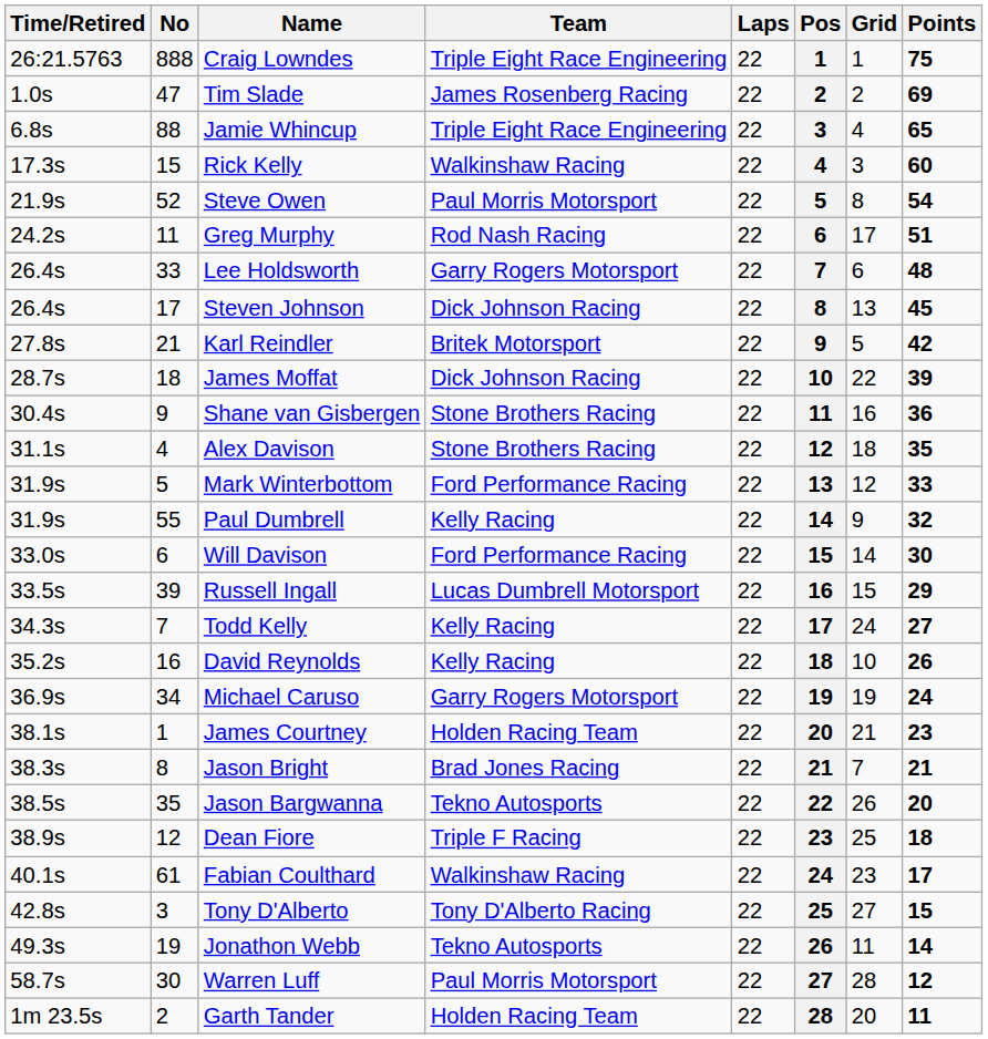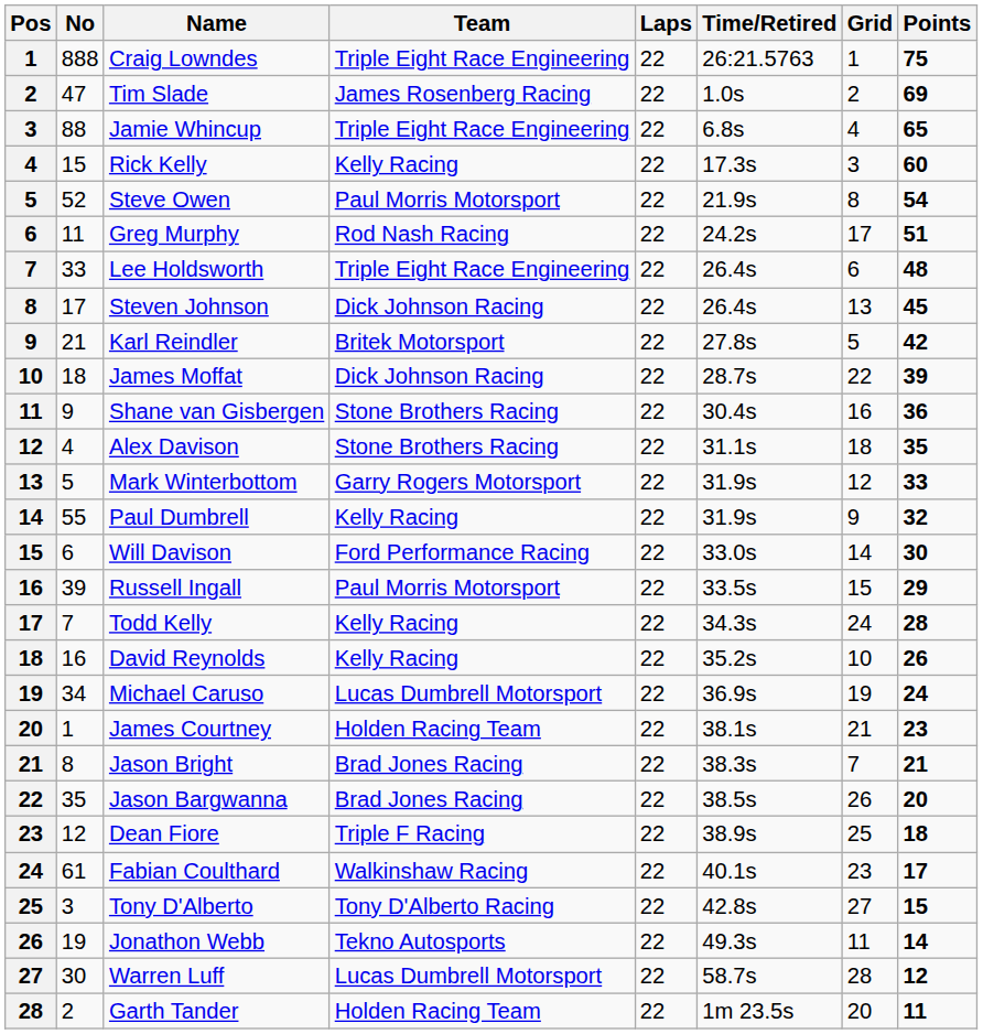 <table class="wikitable" style="font-size: 95%;">
 <tr>
-<th>Time/Retired</th>
+<th>Pos</th>
 <th>No</th>
 <th>Name</th>
 <th>Team</th>
 <th>Laps</th>
-<th>Pos</th>
+<th>Time/Retired</th>
 <th>Grid</th>
 <th>Points</th>
 </tr>
 <tr>
-<td>26:21.5763</td>
+<th>1</th>
 <td>888</td>
 <td><a href='#'>Craig Lowndes</a></td>
 <td><a href='#'>Triple Eight Race Engineering</a></td>
 <td>22</td>
-<th>1</th>
+<td>26:21.5763</td>
 <td>1</td>
 <td><strong>75</strong></td>
 </tr>
 <tr>
-<td>1.0s</td>
+<th>2</th>
 <td>47</td>
 <td><a href='#'>Tim Slade</a></td>
 <td><a href='#'>James Rosenberg Racing</a></td>
 <td>22</td>
-<th>2</th>
+<td>1.0s</td>
 <td>2</td>
 <td><strong>69</strong></td>
 </tr>
 <tr>
-<td>6.8s</td>
+<th>3</th>
 <td>88</td>
 <td><a href='#'>Jamie Whincup</a></td>
 <td><a href='#'>Triple Eight Race Engineering</a></td>
 <td>22</td>
-<th>3</th>
+<td>6.8s</td>
 <td>4</td>
 <td><strong>65</strong></td>
 </tr>
 <tr>
-<td>17.3s</td>
+<th>4</th>
 <td>15</td>
 <td><a href='#'>Rick Kelly</a></td>
-<td><a href='#'>Walkinshaw Racing</a></td>
+<td><a href='#'>Kelly Racing</a></td>
 <td>22</td>
-<th>4</th>
+<td>17.3s</td>
 <td>3</td>
 <td><strong>60</strong></td>
 </tr>
 <tr>
-<td>21.9s</td>
+<th>5</th>
 <td>52</td>
 <td><a href='#'>Steve Owen</a></td>
 <td><a href='#'>Paul Morris Motorsport</a></td>
 <td>22</td>
-<th>5</th>
+<td>21.9s</td>
 <td>8</td>
 <td><strong>54</strong></td>
 </tr>
 <tr>
-<td>24.2s</td>
+<th>6</th>
 <td>11</td>
 <td><a href='#'>Greg Murphy</a></td>
 <td><a href='#'>Rod Nash Racing</a></td>
 <td>22</td>
-<th>6</th>
+<td>24.2s</td>
 <td>17</td>
 <td><strong>51</strong></td>
 </tr>
 <tr>
-<td>26.4s</td>
+<th>7</th>
 <td>33</td>
 <td><a href='#'>Lee Holdsworth</a></td>
-<td><a href='#'>Garry Rogers Motorsport</a></td>
+<td><a href='#'>Triple Eight Race Engineering</a></td>
 <td>22</td>
-<th>7</th>
+<td>26.4s</td>
 <td>6</td>
 <td><strong>48</strong></td>
 </tr>
 <tr>
-<td>26.4s</td>
+<th>8</th>
 <td>17</td>
 <td><a href='#'>Steven Johnson</a></td>
 <td><a href='#'>Dick Johnson Racing</a></td>
 <td>22</td>
-<th>8</th>
+<td>26.4s</td>
 <td>13</td>
 <td><strong>45</strong></td>
 </tr>
 <tr>
-<td>27.8s</td>
+<th>9</th>
 <td>21</td>
 <td><a href='#'>Karl Reindler</a></td>
 <td><a href='#'>Britek Motorsport</a></td>
 <td>22</td>
-<th>9</th>
+<td>27.8s</td>
 <td>5</td>
 <td><strong>42</strong></td>
 </tr>
 <tr>
-<td>28.7s</td>
+<th>10</th>
 <td>18</td>
 <td><a href='#'>James Moffat</a></td>
 <td><a href='#'>Dick Johnson Racing</a></td>
 <td>22</td>
-<th>10</th>
+<td>28.7s</td>
 <td>22</td>
 <td><strong>39</strong></td>
 </tr>
 <tr>
-<td>30.4s</td>
+<th>11</th>
 <td>9</td>
 <td><a href='#'>Shane van Gisbergen</a></td>
 <td><a href='#'>Stone Brothers Racing</a></td>
 <td>22</td>
-<th>11</th>
+<td>30.4s</td>
 <td>16</td>
 <td><strong>36</strong></td>
 </tr>
 <tr>
-<td>31.1s</td>
+<th>12</th>
 <td>4</td>
 <td><a href='#'>Alex Davison</a></td>
 <td><a href='#'>Stone Brothers Racing</a></td>
 <td>22</td>
-<th>12</th>
+<td>31.1s</td>
 <td>18</td>
 <td><strong>35</strong></td>
 </tr>
 <tr>
-<td>31.9s</td>
+<th>13</th>
 <td>5</td>
 <td><a href='#'>Mark Winterbottom</a></td>
-<td><a href='#'>Ford Performance Racing</a></td>
+<td><a href='#'>Garry Rogers Motorsport</a></td>
 <td>22</td>
-<th>13</th>
+<td>31.9s</td>
 <td>12</td>
 <td><strong>33</strong></td>
 </tr>
 <tr>
-<td>31.9s</td>
+<th>14</th>
 <td>55</td>
 <td><a href='#'>Paul Dumbrell</a></td>
 <td><a href='#'>Kelly Racing</a></td>
 <td>22</td>
-<th>14</th>
+<td>31.9s</td>
 <td>9</td>
 <td><strong>32</strong></td>
 </tr>
 <tr>
-<td>33.0s</td>
+<th>15</th>
 <td>6</td>
 <td><a href='#'>Will Davison</a></td>
 <td><a href='#'>Ford Performance Racing</a></td>
 <td>22</td>
-<th>15</th>
+<td>33.0s</td>
 <td>14</td>
 <td><strong>30</strong></td>
 </tr>
 <tr>
-<td>33.5s</td>
+<th>16</th>
 <td>39</td>
 <td><a href='#'>Russell Ingall</a></td>
-<td><a href='#'>Lucas Dumbrell Motorsport</a></td>
+<td><a href='#'>Paul Morris Motorsport</a></td>
 <td>22</td>
-<th>16</th>
+<td>33.5s</td>
 <td>15</td>
 <td><strong>29</strong></td>
 </tr>
 <tr>
-<td>34.3s</td>
+<th>17</th>
 <td>7</td>
 <td><a href='#'>Todd Kelly</a></td>
 <td><a href='#'>Kelly Racing</a></td>
 <td>22</td>
-<th>17</th>
+<td>34.3s</td>
 <td>24</td>
-<td><strong>27</strong></td>
+<td><strong>28</strong></td>
 </tr>
 <tr>
-<td>35.2s</td>
+<th>18</th>
 <td>16</td>
 <td><a href='#'>David Reynolds</a></td>
 <td><a href='#'>Kelly Racing</a></td>
 <td>22</td>
-<th>18</th>
+<td>35.2s</td>
 <td>10</td>
 <td><strong>26</strong></td>
 </tr>
 <tr>
-<td>36.9s</td>
+<th>19</th>
 <td>34</td>
 <td><a href='#'>Michael Caruso</a></td>
-<td><a href='#'>Garry Rogers Motorsport</a></td>
+<td><a href='#'>Lucas Dumbrell Motorsport</a></td>
 <td>22</td>
-<th>19</th>
+<td>36.9s</td>
 <td>19</td>
 <td><strong>24</strong></td>
 </tr>
 <tr>
-<td>38.1s</td>
+<th>20</th>
 <td>1</td>
 <td><a href='#'>James Courtney</a></td>
 <td><a href='#'>Holden Racing Team</a></td>
 <td>22</td>
-<th>20</th>
+<td>38.1s</td>
 <td>21</td>
 <td><strong>23</strong></td>
 </tr>
 <tr>
-<td>38.3s</td>
+<th>21</th>
 <td>8</td>
 <td><a href='#'>Jason Bright</a></td>
 <td><a href='#'>Brad Jones Racing</a></td>
 <td>22</td>
-<th>21</th>
+<td>38.3s</td>
 <td>7</td>
 <td><strong>21</strong></td>
 </tr>
 <tr>
-<td>38.5s</td>
+<th>22</th>
 <td>35</td>
 <td><a href='#'>Jason Bargwanna</a></td>
-<td><a href='#'>Tekno Autosports</a></td>
+<td><a href='#'>Brad Jones Racing</a></td>
 <td>22</td>
-<th>22</th>
+<td>38.5s</td>
 <td>26</td>
 <td><strong>20</strong></td>
 </tr>
 <tr>
-<td>38.9s</td>
+<th>23</th>
 <td>12</td>
 <td><a href='#'>Dean Fiore</a></td>
 <td><a href='#'>Triple F Racing</a></td>
 <td>22</td>
-<th>23</th>
+<td>38.9s</td>
 <td>25</td>
 <td><strong>18</strong></td>
 </tr>
 <tr>
-<td>40.1s</td>
+<th>24</th>
 <td>61</td>
 <td><a href='#'>Fabian Coulthard</a></td>
 <td><a href='#'>Walkinshaw Racing</a></td>
 <td>22</td>
-<th>24</th>
+<td>40.1s</td>
 <td>23</td>
 <td><strong>17</strong></td>
 </tr>
 <tr>
-<td>42.8s</td>
+<th>25</th>
 <td>3</td>
 <td><a href='#'>Tony D'Alberto</a></td>
 <td><a href='#'>Tony D'Alberto Racing</a></td>
 <td>22</td>
-<th>25</th>
+<td>42.8s</td>
 <td>27</td>
 <td><strong>15</strong></td>
 </tr>
 <tr>
-<td>49.3s</td>
+<th>26</th>
 <td>19</td>
 <td><a href='#'>Jonathon Webb</a></td>
 <td><a href='#'>Tekno Autosports</a></td>
 <td>22</td>
-<th>26</th>
+<td>49.3s</td>
 <td>11</td>
 <td><strong>14</strong></td>
 </tr>
 <tr>
-<td>58.7s</td>
+<th>27</th>
 <td>30</td>
 <td><a href='#'>Warren Luff</a></td>
-<td><a href='#'>Paul Morris Motorsport</a></td>
+<td><a href='#'>Lucas Dumbrell Motorsport</a></td>
 <td>22</td>
-<th>27</th>
+<td>58.7s</td>
 <td>28</td>
 <td><strong>12</strong></td>
 </tr>
 <tr>
-<td>1m 23.5s</td>
+<th>28</th>
 <td>2</td>
 <td><a href='#'>Garth Tander</a></td>
 <td><a href='#'>Holden Racing Team</a></td>
 <td>22</td>
-<th>28</th>
+<td>1m 23.5s</td>
 <td>20</td>
 <td><strong>11</strong></td>
 </tr>
 </table>
